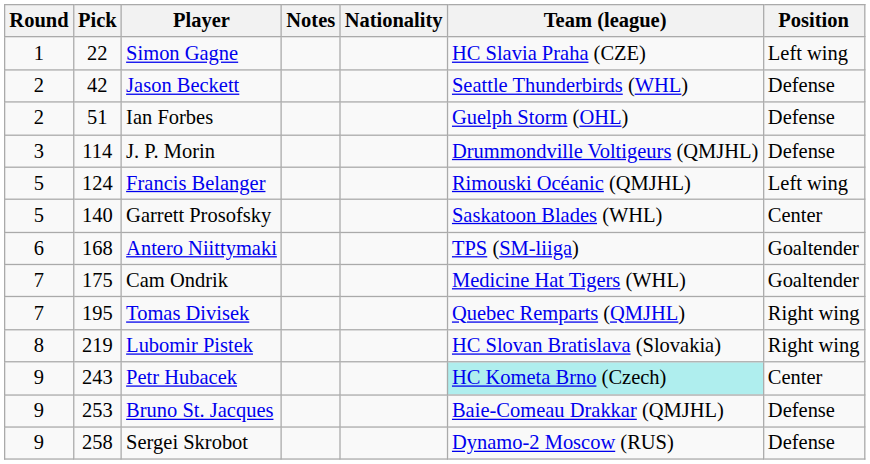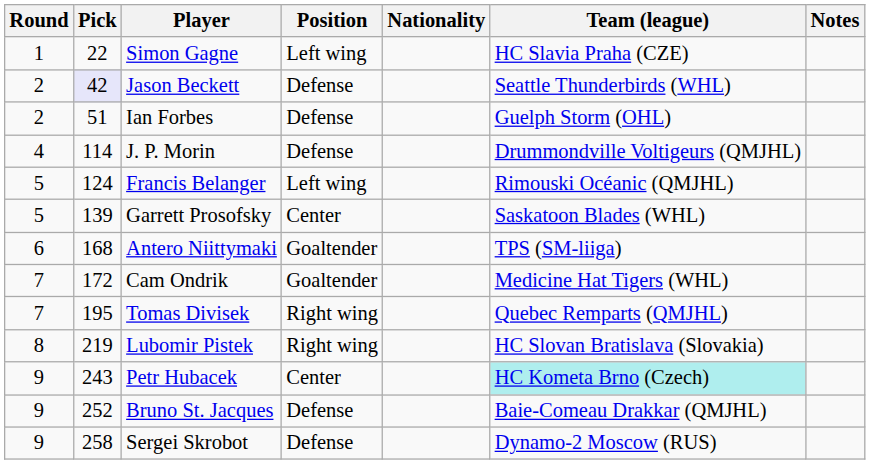 <table class="wikitable">
 <tr>
 <th>Round</th>
 <th>Pick</th>
 <th>Player</th>
-<th>Notes</th>
+<th>Position</th>
 <th>Nationality</th>
 <th>Team (league)</th>
-<th>Position</th>
+<th>Notes</th>
 </tr>
 <tr>
 <td style="text-align:center">1</td>
 <td style="text-align:center">22</td>
 <td><a href='#'>Simon Gagne</a></td>
-<td></td>
+<td>Left wing</td>
 <td></td>
 <td><a href='#'>HC Slavia Praha</a> (CZE)</td>
-<td>Left wing</td>
+<td></td>
 </tr>
 <tr>
 <td style="text-align:center">2</td>
-<td style="text-align:center">42</td>
+<td style="background: lavender; text-align:center">42</td>
 <td><a href='#'>Jason Beckett</a></td>
-<td></td>
+<td>Defense</td>
 <td></td>
 <td><a href='#'>Seattle Thunderbirds</a> (<a href='#'>WHL</a>)</td>
-<td>Defense</td>
+<td></td>
 </tr>
 <tr>
 <td style="text-align:center">2</td>
 <td style="text-align:center">51</td>
 <td>Ian Forbes</td>
-<td></td>
+<td>Defense</td>
 <td></td>
 <td><a href='#'>Guelph Storm</a> (<a href='#'>OHL</a>)</td>
-<td>Defense</td>
+<td></td>
 </tr>
 <tr>
-<td style="text-align:center">3</td>
+<td style="text-align:center">4</td>
 <td style="text-align:center">114</td>
 <td>J. P. Morin</td>
-<td></td>
+<td>Defense</td>
 <td></td>
 <td><a href='#'>Drummondville Voltigeurs</a> (QMJHL)</td>
-<td>Defense</td>
+<td></td>
 </tr>
 <tr>
 <td style="text-align:center">5</td>
 <td style="text-align:center">124</td>
 <td><a href='#'>Francis Belanger</a></td>
-<td></td>
+<td>Left wing</td>
 <td></td>
 <td><a href='#'>Rimouski Océanic</a> (QMJHL)</td>
-<td>Left wing</td>
+<td></td>
 </tr>
 <tr>
 <td style="text-align:center">5</td>
-<td style="text-align:center">140</td>
+<td style="text-align:center">139</td>
 <td>Garrett Prosofsky</td>
-<td></td>
+<td>Center</td>
 <td></td>
 <td><a href='#'>Saskatoon Blades</a> (WHL)</td>
-<td>Center</td>
+<td></td>
 </tr>
 <tr>
 <td style="text-align:center">6</td>
 <td style="text-align:center">168</td>
 <td><a href='#'>Antero Niittymaki</a></td>
-<td></td>
+<td>Goaltender</td>
 <td></td>
 <td><a href='#'>TPS</a> (<a href='#'>SM-liiga</a>)</td>
-<td>Goaltender</td>
+<td></td>
 </tr>
 <tr>
 <td style="text-align:center">7</td>
-<td style="text-align:center">175</td>
+<td style="text-align:center">172</td>
 <td>Cam Ondrik</td>
-<td></td>
+<td>Goaltender</td>
 <td></td>
 <td><a href='#'>Medicine Hat Tigers</a> (WHL)</td>
-<td>Goaltender</td>
+<td></td>
 </tr>
 <tr>
 <td style="text-align:center">7</td>
 <td style="text-align:center">195</td>
 <td><a href='#'>Tomas Divisek</a></td>
-<td></td>
+<td>Right wing</td>
 <td></td>
 <td><a href='#'>Quebec Remparts</a> (<a href='#'>QMJHL</a>)</td>
-<td>Right wing</td>
+<td></td>
 </tr>
 <tr>
 <td style="text-align:center">8</td>
 <td style="text-align:center">219</td>
 <td><a href='#'>Lubomir Pistek</a></td>
-<td></td>
+<td>Right wing</td>
 <td></td>
 <td><a href='#'>HC Slovan Bratislava</a> (Slovakia)</td>
-<td>Right wing</td>
+<td></td>
 </tr>
 <tr>
 <td style="text-align:center">9</td>
 <td style="text-align:center">243</td>
 <td><a href='#'>Petr Hubacek</a></td>
-<td></td>
+<td>Center</td>
 <td></td>
 <td style="background: paleturquoise;"><a href='#'>HC Kometa Brno</a> (Czech)</td>
-<td>Center</td>
+<td></td>
 </tr>
 <tr>
 <td style="text-align:center">9</td>
-<td style="text-align:center">253</td>
+<td style="text-align:center">252</td>
 <td><a href='#'>Bruno St. Jacques</a></td>
-<td></td>
+<td>Defense</td>
 <td></td>
 <td><a href='#'>Baie-Comeau Drakkar</a> (QMJHL)</td>
-<td>Defense</td>
+<td></td>
 </tr>
 <tr>
 <td style="text-align:center">9</td>
 <td style="text-align:center">258</td>
 <td>Sergei Skrobot</td>
-<td></td>
+<td>Defense</td>
 <td></td>
 <td><a href='#'>Dynamo-2 Moscow</a> (RUS)</td>
-<td>Defense</td>
+<td></td>
 </tr>
 </table>
